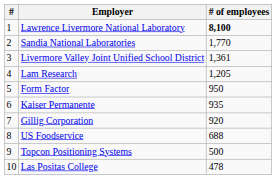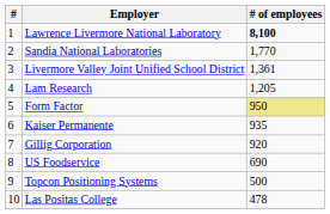 <table class="wikitable sortable">
 <tr>
 <th>#</th>
 <th>Employer</th>
 <th># of employees</th>
 </tr>
 <tr>
 <td>1</td>
 <td><a href='#'>Lawrence Livermore National Laboratory</a></td>
 <td><strong>8,100</strong></td>
 </tr>
 <tr>
 <td>2</td>
 <td><a href='#'>Sandia National Laboratories</a></td>
 <td>1,770</td>
 </tr>
 <tr>
 <td>3</td>
 <td><a href='#'>Livermore Valley Joint Unified School District</a></td>
 <td>1,361</td>
 </tr>
 <tr>
 <td>4</td>
 <td><a href='#'>Lam Research</a></td>
 <td>1,205</td>
 </tr>
 <tr>
 <td>5</td>
 <td><a href='#'>Form Factor</a></td>
-<td>950</td>
+<td style="background: khaki;">950</td>
 </tr>
 <tr>
 <td>6</td>
 <td><a href='#'>Kaiser Permanente</a></td>
 <td>935</td>
 </tr>
 <tr>
 <td>7</td>
 <td><a href='#'>Gillig Corporation</a></td>
 <td>920</td>
 </tr>
 <tr>
 <td>8</td>
 <td><a href='#'>US Foodservice</a></td>
-<td>688</td>
+<td>690</td>
 </tr>
 <tr>
 <td>9</td>
 <td><a href='#'>Topcon Positioning Systems</a></td>
 <td>500</td>
 </tr>
 <tr>
 <td>10</td>
 <td><a href='#'>Las Positas College</a></td>
 <td>478</td>
 </tr>
 </table>
